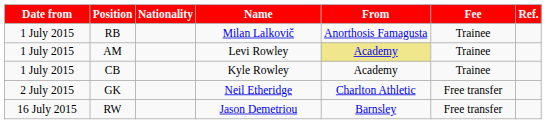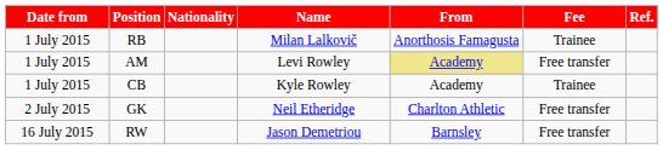 <table class="wikitable"  style="text-align:center; font-size:90%; ">
 <tr>
 <th style="background:#FF0000; color:#FFFFFF; width:100px;">Date from</th>
 <th style="background:#FF0000; color:#FFFFFF; width:50px;">Position</th>
 <th style="background:#FF0000; color:#FFFFFF; width:50px;">Nationality</th>
 <th style="background:#FF0000; color:#FFFFFF; width:150px;">Name</th>
 <th style="background:#FF0000; color:#FFFFFF; width:130px;">From</th>
 <th style="background:#FF0000; color:#FFFFFF; width:100px;">Fee</th>
 <th style="background:#FF0000; color:#FFFFFF; width:25px;">Ref.</th>
 </tr>
 <tr>
 <td>1 July 2015</td>
 <td>RB</td>
 <td></td>
 <td><a href='#'>Milan Lalkovič</a></td>
 <td><a href='#'>Anorthosis Famagusta</a></td>
 <td>Trainee</td>
 <td></td>
 </tr>
 <tr>
 <td>1 July 2015</td>
 <td>AM</td>
 <td></td>
 <td>Levi Rowley</td>
 <td style="background: khaki;"><a href='#'>Academy</a></td>
-<td>Trainee</td>
+<td>Free transfer</td>
 <td></td>
 </tr>
 <tr>
 <td>1 July 2015</td>
 <td>CB</td>
 <td></td>
 <td>Kyle Rowley</td>
 <td>Academy</td>
 <td>Trainee</td>
 <td></td>
 </tr>
 <tr>
 <td>2 July 2015</td>
 <td>GK</td>
 <td></td>
 <td><a href='#'>Neil Etheridge</a></td>
 <td><a href='#'>Charlton Athletic</a></td>
 <td>Free transfer</td>
 <td></td>
 </tr>
 <tr>
 <td>16 July 2015</td>
 <td>RW</td>
 <td></td>
 <td><a href='#'>Jason Demetriou</a></td>
 <td><a href='#'>Barnsley</a></td>
 <td>Free transfer</td>
 <td></td>
 </tr>
 </table>
